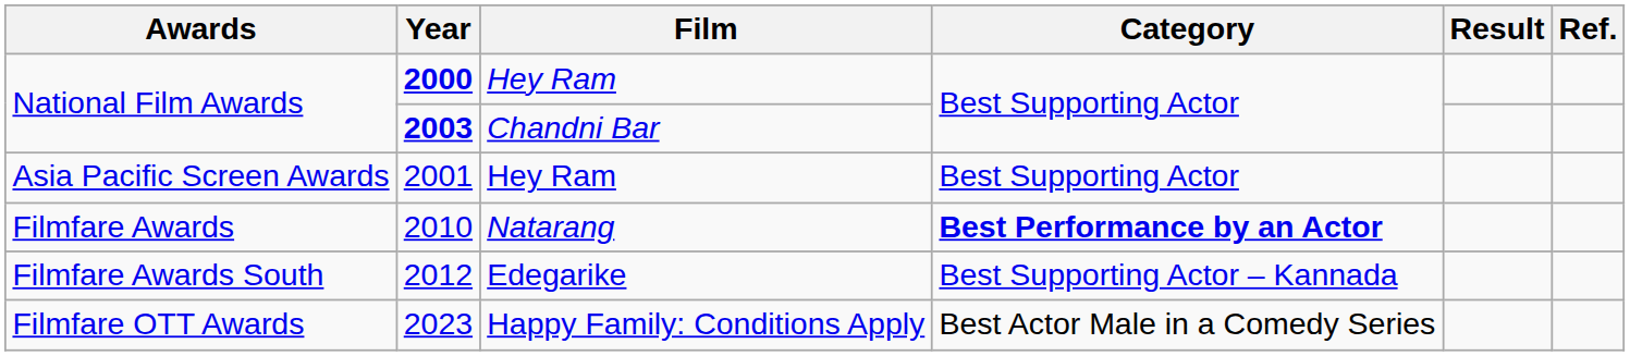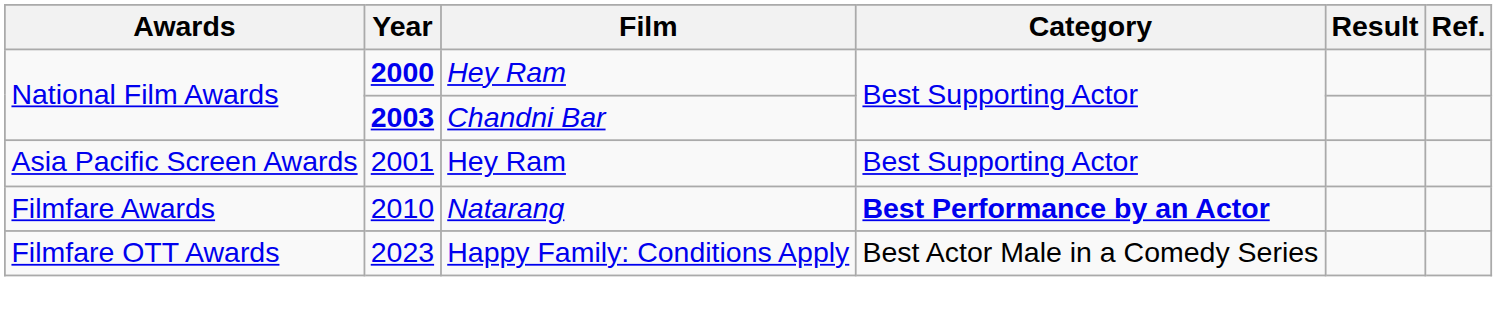 <table class= "wikitable sortable">
 <tr>
 <th>Awards</th>
 <th>Year</th>
 <th>Film</th>
 <th>Category</th>
 <th>Result</th>
 <th>Ref.</th>
 </tr>
 <tr>
 <td Rowspan="2"><a href='#'>National Film Awards</a></td>
 <td><strong><a href='#'>2000</a></strong></td>
 <td><em><a href='#'>Hey Ram</a></em></td>
 <td rowspan="2"><a href='#'>Best Supporting Actor</a></td>
 <td></td>
 <td></td>
 </tr>
 <tr>
 <td><strong><a href='#'>2003</a></strong></td>
 <td><em><a href='#'>Chandni Bar</a></em></td>
 <td></td>
 <td></td>
 </tr>
 <tr>
 <td><a href='#'>Asia Pacific Screen Awards</a></td>
 <td><a href='#'>2001</a></td>
 <td><a href='#'>Hey Ram</a></td>
 <td><a href='#'>Best Supporting Actor</a></td>
 <td></td>
 <td></td>
 </tr>
 <tr>
 <td><a href='#'>Filmfare Awards</a></td>
 <td><a href='#'>2010</a></td>
 <td><em><a href='#'>Natarang</a></em></td>
 <td><strong><a href='#'>Best Performance by an Actor</a></strong></td>
 <td></td>
 <td></td>
 </tr>
 <tr>
-<td><a href='#'>Filmfare Awards South</a></td>
-<td><a href='#'>2012</a></td>
-<td><a href='#'>Edegarike</a></td>
-<td><a href='#'>Best Supporting Actor – Kannada</a></td>
-<td></td>
-<td></td>
-</tr>
-<tr>
 <td><a href='#'>Filmfare OTT Awards</a></td>
 <td><a href='#'>2023</a></td>
 <td><a href='#'>Happy Family: Conditions Apply</a></td>
 <td>Best Actor Male in a Comedy Series</td>
 <td></td>
 <td></td>
 </tr>
 </table>
